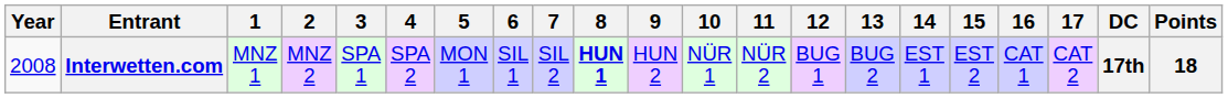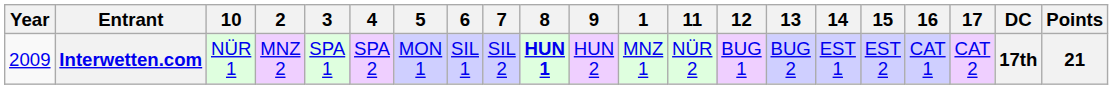 <table class="wikitable" style="text-align:center; font-size:85%">
 <tr>
 <th>Year</th>
 <th>Entrant</th>
-<th>1</th>
+<th>10</th>
 <th>2</th>
 <th>3</th>
 <th>4</th>
 <th>5</th>
 <th>6</th>
 <th>7</th>
 <th>8</th>
 <th>9</th>
-<th>10</th>
+<th>1</th>
 <th>11</th>
 <th>12</th>
 <th>13</th>
 <th>14</th>
 <th>15</th>
 <th>16</th>
 <th>17</th>
 <th>DC</th>
 <th>Points</th>
 </tr>
 <tr>
-<td><a href='#'>2008</a></td>
+<td><a href='#'>2009</a></td>
 <th nowrap><a href='#'>Interwetten.com</a></th>
-<td style="background:#dfffdf;"><a href='#'>MNZ<br>1</a><br></td>
+<td style="background:#dfffdf;"><a href='#'>NÜR<br>1</a><br></td>
 <td style="background:#EFCFFF;"><a href='#'>MNZ<br>2</a><br></td>
 <td style="background:#dfffdf;"><a href='#'>SPA<br>1</a><br></td>
 <td style="background:#EFCFFF;"><a href='#'>SPA<br>2</a><br></td>
 <td style="background:#CFCFFF;"><a href='#'>MON<br>1</a><br></td>
 <td style="background:#CFCFFF;"><a href='#'>SIL<br>1</a><br></td>
 <td style="background:#CFCFFF;"><a href='#'>SIL<br>2</a><br></td>
 <td style="background:#dfffdf;"><strong><a href='#'>HUN<br>1</a><br></strong></td>
 <td style="background:#EFCFFF;"><a href='#'>HUN<br>2</a><br></td>
-<td style="background:#dfffdf;"><a href='#'>NÜR<br>1</a><br></td>
+<td style="background:#dfffdf;"><a href='#'>MNZ<br>1</a><br></td>
 <td style="background:#dfffdf;"><a href='#'>NÜR<br>2</a><br></td>
 <td style="background:#EFCFFF;"><a href='#'>BUG<br>1</a><br></td>
 <td style="background:#CFCFFF;"><a href='#'>BUG<br>2</a><br></td>
 <td style="background:#CFCFFF;"><a href='#'>EST<br>1</a><br></td>
 <td style="background:#CFCFFF;"><a href='#'>EST<br>2</a><br></td>
 <td style="background:#CFCFFF;"><a href='#'>CAT<br>1</a><br></td>
 <td style="background:#EFCFFF;"><a href='#'>CAT<br>2</a><br></td>
 <th>17th</th>
-<th>18</th>
+<th>21</th>
 </tr>
 </table>
